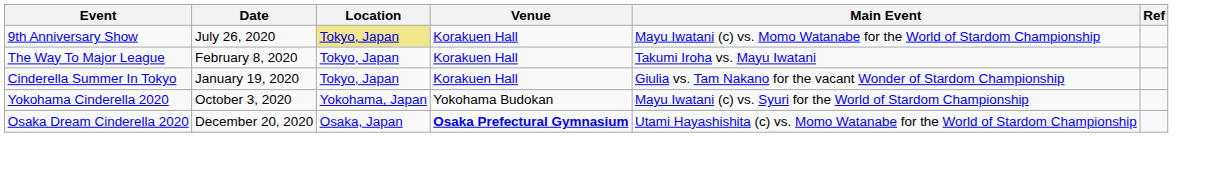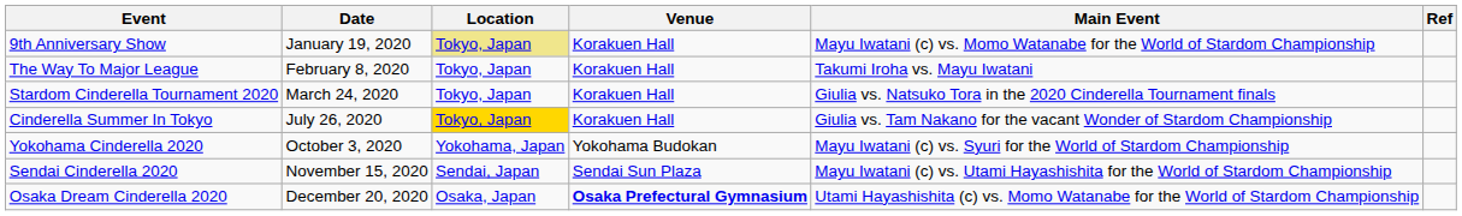 <table class="wikitable" style="font-size:85%;">
 <tr>
 <th>Event</th>
 <th>Date</th>
 <th>Location</th>
 <th>Venue</th>
 <th>Main Event</th>
 <th>Ref</th>
 </tr>
 <tr>
 <td><a href='#'>9th Anniversary Show</a></td>
-<td>July 26, 2020</td>
+<td>January 19, 2020</td>
 <td style="background: khaki;"><a href='#'>Tokyo, Japan</a></td>
 <td><a href='#'>Korakuen Hall</a></td>
 <td><a href='#'>Mayu Iwatani</a> (c) vs. <a href='#'>Momo Watanabe</a> for the <a href='#'>World of Stardom Championship</a></td>
 <td></td>
 </tr>
 <tr>
 <td><a href='#'>The Way To Major League</a></td>
 <td>February 8, 2020</td>
 <td><a href='#'>Tokyo, Japan</a></td>
 <td><a href='#'>Korakuen Hall</a></td>
 <td><a href='#'>Takumi Iroha</a> vs. <a href='#'>Mayu Iwatani</a></td>
 <td></td>
 </tr>
 <tr>
+<td><a href='#'>Stardom Cinderella Tournament 2020</a></td>
+<td>March 24, 2020</td>
+<td><a href='#'>Tokyo, Japan</a></td>
+<td><a href='#'>Korakuen Hall</a></td>
+<td><a href='#'>Giulia</a> vs. <a href='#'>Natsuko Tora</a> in the <a href='#'>2020 Cinderella Tournament finals</a></td>
+<td></td>
+</tr>
+<tr>
 <td><a href='#'>Cinderella Summer In Tokyo</a></td>
-<td>January 19, 2020</td>
-<td><a href='#'>Tokyo, Japan</a></td>
+<td>July 26, 2020</td>
+<td style="background: gold;"><a href='#'>Tokyo, Japan</a></td>
 <td><a href='#'>Korakuen Hall</a></td>
 <td><a href='#'>Giulia</a> vs. <a href='#'>Tam Nakano</a> for the vacant <a href='#'>Wonder of Stardom Championship</a></td>
 <td></td>
 </tr>
 <tr>
 <td><a href='#'>Yokohama Cinderella 2020</a></td>
 <td>October 3, 2020</td>
 <td><a href='#'>Yokohama, Japan</a></td>
 <td>Yokohama Budokan</td>
 <td><a href='#'>Mayu Iwatani</a> (c) vs. <a href='#'>Syuri</a> for the <a href='#'>World of Stardom Championship</a></td>
 <td></td>
 </tr>
 <tr>
+<td><a href='#'>Sendai Cinderella 2020</a></td>
+<td>November 15, 2020</td>
+<td><a href='#'>Sendai, Japan</a></td>
+<td><a href='#'>Sendai Sun Plaza</a></td>
+<td><a href='#'>Mayu Iwatani</a> (c) vs. <a href='#'>Utami Hayashishita</a> for the <a href='#'>World of Stardom Championship</a></td>
+<td></td>
+</tr>
+<tr>
 <td><a href='#'>Osaka Dream Cinderella 2020</a></td>
 <td>December 20, 2020</td>
 <td><a href='#'>Osaka, Japan</a></td>
 <td><strong><a href='#'>Osaka Prefectural Gymnasium</a></strong></td>
 <td><a href='#'>Utami Hayashishita</a> (c) vs. <a href='#'>Momo Watanabe</a> for the <a href='#'>World of Stardom Championship</a></td>
 <td></td>
 </tr>
 </table>
